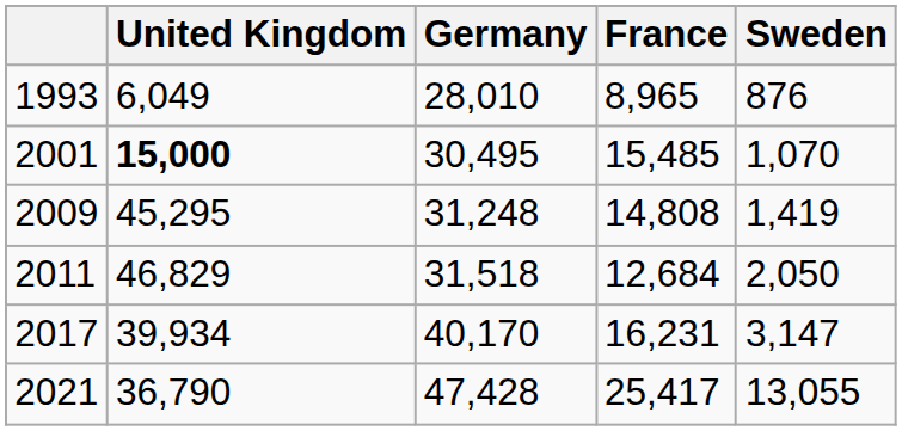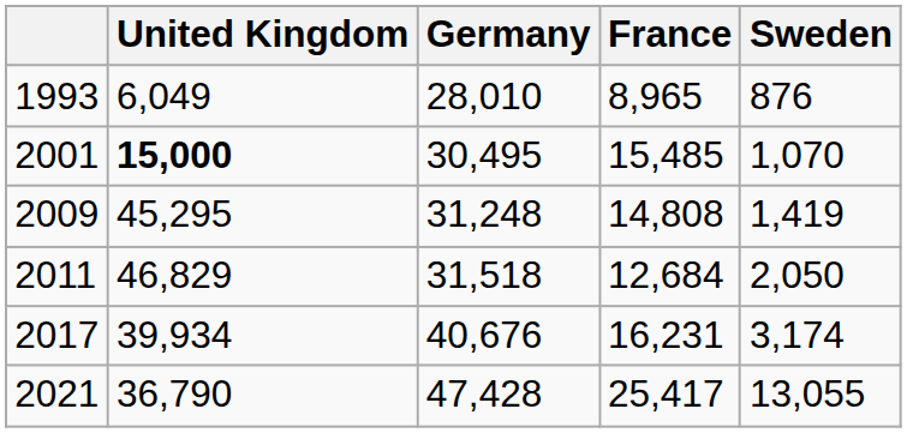 <table class="wikitable sortable">
 <tr>
 <th></th>
 <th>United Kingdom</th>
 <th>Germany</th>
 <th>France</th>
 <th>Sweden</th>
 </tr>
 <tr>
 <td>1993</td>
 <td>6,049</td>
 <td>28,010</td>
 <td>8,965</td>
 <td>876</td>
 </tr>
 <tr>
 <td>2001</td>
 <td><strong>15,000</strong></td>
 <td>30,495</td>
 <td>15,485</td>
 <td>1,070</td>
 </tr>
 <tr>
 <td>2009</td>
 <td>45,295</td>
 <td>31,248</td>
 <td>14,808</td>
 <td>1,419</td>
 </tr>
 <tr>
 <td>2011</td>
 <td>46,829</td>
 <td>31,518</td>
 <td>12,684</td>
 <td>2,050</td>
 </tr>
 <tr>
 <td>2017</td>
 <td>39,934</td>
-<td>40,170</td>
+<td>40,676</td>
 <td>16,231</td>
-<td>3,147</td>
+<td>3,174</td>
 </tr>
 <tr>
 <td>2021</td>
 <td>36,790</td>
 <td>47,428</td>
 <td>25,417</td>
 <td>13,055</td>
 </tr>
 </table>
